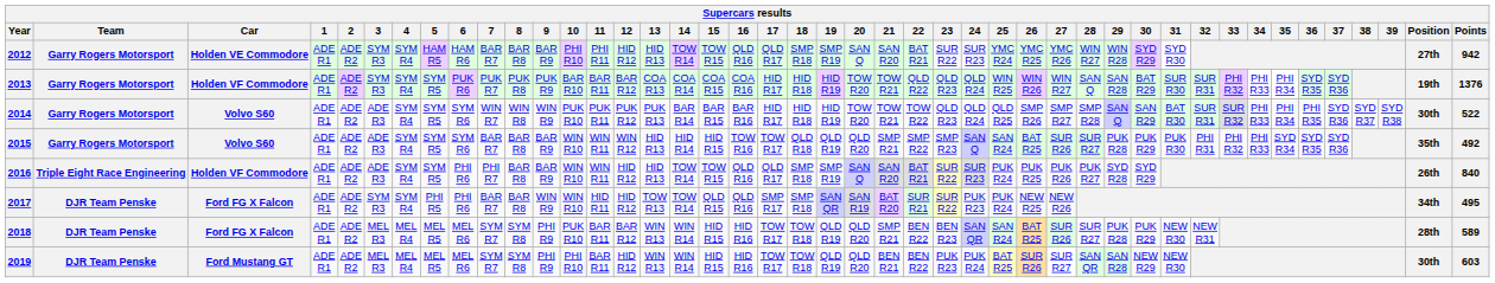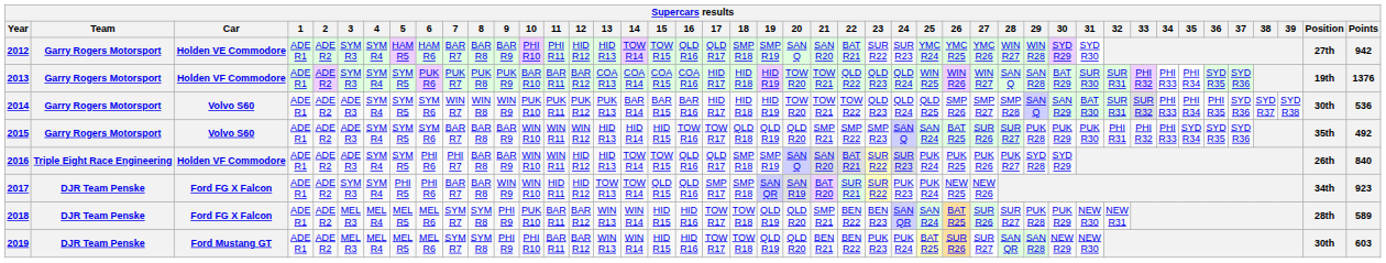 <table class="wikitable" style="text-align:center; font-size:75%">
 <tr>
 <th colspan=45><a href='#'>Supercars</a> results</th>
 </tr>
 <tr>
 <th>Year</th>
 <th>Team</th>
 <th>Car</th>
 <th>1</th>
 <th>2</th>
 <th>3</th>
 <th>4</th>
 <th>5</th>
 <th>6</th>
 <th>7</th>
 <th>8</th>
 <th>9</th>
 <th>10</th>
 <th>11</th>
 <th>12</th>
 <th>13</th>
 <th>14</th>
 <th>15</th>
 <th>16</th>
 <th>17</th>
 <th>18</th>
 <th>19</th>
 <th>20</th>
 <th>21</th>
 <th>22</th>
 <th>23</th>
 <th>24</th>
 <th>25</th>
 <th>26</th>
 <th>27</th>
 <th>28</th>
 <th>29</th>
 <th>30</th>
 <th>31</th>
 <th>32</th>
 <th>33</th>
 <th>34</th>
 <th>35</th>
 <th>36</th>
 <th>37</th>
 <th>38</th>
 <th>39</th>
 <th>Position</th>
 <th>Points</th>
 </tr>
 <tr>
 <th><a href='#'>2012</a></th>
 <th nowrap><a href='#'>Garry Rogers Motorsport</a></th>
 <th nowrap><a href='#'>Holden VE Commodore</a></th>
 <td style="background: #dfffdf"><a href='#'>ADE<br>R1</a><br></td>
 <td style="background: #dfffdf"><a href='#'>ADE<br>R2</a><br></td>
 <td style="background: #dfffdf"><a href='#'>SYM<br>R3</a><br></td>
 <td style="background: #dfffdf"><a href='#'>SYM<br>R4</a><br></td>
 <td style="background: #efcfff"><a href='#'>HAM<br>R5</a><br></td>
 <td style="background: #dfffdf"><a href='#'>HAM<br>R6</a><br></td>
 <td style="background: #dfffdf"><a href='#'>BAR<br>R7</a><br></td>
 <td style="background: #dfffdf"><a href='#'>BAR<br>R8</a><br></td>
 <td style="background: #dfffdf"><a href='#'>BAR<br>R9</a><br></td>
 <td style="background: #efcfff"><a href='#'>PHI<br>R10</a><br></td>
 <td style="background: #dfffdf"><a href='#'>PHI<br>R11</a><br></td>
 <td style="background: #dfffdf"><a href='#'>HID<br>R12</a><br></td>
 <td style="background: #dfffdf"><a href='#'>HID<br>R13</a><br></td>
 <td style="background: #efcfff"><a href='#'>TOW<br>R14</a><br></td>
 <td style="background: #dfffdf"><a href='#'>TOW<br>R15</a><br></td>
 <td style="background: #dfffdf"><a href='#'>QLD<br>R16</a><br></td>
 <td style="background: #dfffdf"><a href='#'>QLD<br>R17</a><br></td>
 <td style="background: #dfffdf"><a href='#'>SMP<br>R18</a><br></td>
 <td style="background: #dfffdf"><a href='#'>SMP<br>R19</a><br></td>
 <td style="background: #dfffdf"><a href='#'>SAN<br>Q</a><br></td>
 <td style="background: #dfffdf"><a href='#'>SAN<br>R20</a><br></td>
 <td style="background: #dfffdf"><a href='#'>BAT<br>R21</a><br></td>
 <td><a href='#'>SUR<br>R22</a></td>
 <td><a href='#'>SUR<br>R23</a></td>
 <td style="background: #dfffdf"><a href='#'>YMC<br>R24</a><br></td>
 <td style="background: #dfffdf"><a href='#'>YMC<br>R25</a><br></td>
 <td style="background: #dfffdf"><a href='#'>YMC<br>R26</a><br></td>
 <td style="background: #dfffdf"><a href='#'>WIN<br>R27</a><br></td>
 <td style="background: #dfffdf"><a href='#'>WIN<br>R28</a><br></td>
 <td style="background: #efcfff"><a href='#'>SYD<br>R29</a><br></td>
 <td style="background: #ffffff"><a href='#'>SYD<br>R30</a><br></td>
 <th colspan=8></th>
 <th>27th</th>
 <th>942</th>
 </tr>
 <tr>
 <th><a href='#'>2013</a></th>
 <th nowrap><a href='#'>Garry Rogers Motorsport</a></th>
 <th nowrap><a href='#'>Holden VF Commodore</a></th>
 <td style="background: #dfffdf"><a href='#'>ADE<br>R1</a><br></td>
 <td style="background: #efcfff"><a href='#'>ADE<br>R2</a><br></td>
 <td style="background: #dfffdf"><a href='#'>SYM<br>R3</a><br></td>
 <td style="background: #dfffdf"><a href='#'>SYM<br>R4</a><br></td>
 <td style="background: #dfffdf"><a href='#'>SYM<br>R5</a><br></td>
 <td style="background: #efcfff"><a href='#'>PUK<br>R6</a><br></td>
 <td style="background: #dfffdf"><a href='#'>PUK<br>R7</a><br></td>
 <td style="background: #dfffdf"><a href='#'>PUK<br>R8</a><br></td>
 <td style="background: #dfffdf"><a href='#'>PUK<br>R9</a><br></td>
 <td style="background: #dfffdf"><a href='#'>BAR<br>R10</a><br></td>
 <td style="background: #dfffdf"><a href='#'>BAR<br>R11</a><br></td>
 <td style="background: #dfffdf"><a href='#'>BAR<br>R12</a><br></td>
 <td style="background: #dfffdf"><a href='#'>COA<br>R13</a><br></td>
 <td style="background: #dfffdf"><a href='#'>COA<br>R14</a><br></td>
 <td style="background: #dfffdf"><a href='#'>COA<br>R15</a><br></td>
 <td style="background: #dfffdf"><a href='#'>COA<br>R16</a><br></td>
 <td style="background: #dfffdf"><a href='#'>HID<br>R17</a><br></td>
 <td style="background: #dfffdf"><a href='#'>HID<br>R18</a><br></td>
 <td style="background: #efcfff"><a href='#'>HID<br>R19</a><br></td>
 <td style="background: #dfffdf"><a href='#'>TOW<br>R20</a><br></td>
 <td style="background: #dfffdf"><a href='#'>TOW<br>R21</a><br></td>
 <td style="background: #dfffdf"><a href='#'>QLD<br>R22</a><br></td>
 <td style="background: #dfffdf"><a href='#'>QLD<br>R23</a><br></td>
 <td style="background: #dfffdf"><a href='#'>QLD<br>R24</a><br></td>
 <td style="background: #dfffdf"><a href='#'>WIN<br>R25</a><br></td>
 <td style="background: #efcfff"><a href='#'>WIN<br>R26</a><br></td>
 <td style="background: #dfffdf"><a href='#'>WIN<br>R27</a><br></td>
 <td style="background: #dfffdf"><a href='#'>SAN<br>Q</a><br></td>
 <td style="background: #dfffdf"><a href='#'>SAN<br>R28</a><br></td>
 <td style="background: #dfffdf"><a href='#'>BAT<br>R29</a><br></td>
 <td style="background: #dfffdf"><a href='#'>SUR<br>R30</a><br></td>
 <td style="background: #dfffdf"><a href='#'>SUR<br>R31</a><br></td>
 <td style="background: #efcfff"><a href='#'>PHI<br>R32</a><br></td>
 <td style="background: #ffffff"><a href='#'>PHI<br>R33</a><br></td>
 <td style="background: #ffffff"><a href='#'>PHI<br>R34</a><br></td>
 <td style="background: #dfffdf"><a href='#'>SYD<br>R35</a><br></td>
 <td style="background: #dfffdf"><a href='#'>SYD<br>R36</a><br></td>
 <th colspan=2></th>
 <th>19th</th>
 <th>1376</th>
 </tr>
 <tr>
 <th><a href='#'>2014</a></th>
 <th nowrap><a href='#'>Garry Rogers Motorsport</a></th>
 <th nowrap><a href='#'>Volvo S60</a></th>
 <td><a href='#'>ADE<br>R1</a></td>
 <td><a href='#'>ADE<br>R2</a></td>
 <td><a href='#'>ADE<br>R3</a></td>
 <td><a href='#'>SYM<br>R4</a></td>
 <td><a href='#'>SYM<br>R5</a></td>
 <td><a href='#'>SYM<br>R6</a></td>
 <td><a href='#'>WIN<br>R7</a></td>
 <td><a href='#'>WIN<br>R8</a></td>
 <td><a href='#'>WIN<br>R9</a></td>
 <td><a href='#'>PUK<br>R10</a></td>
 <td><a href='#'>PUK<br>R11</a></td>
 <td><a href='#'>PUK<br>R12</a></td>
 <td><a href='#'>PUK<br>R13</a></td>
 <td><a href='#'>BAR<br>R14</a></td>
 <td><a href='#'>BAR<br>R15</a></td>
 <td><a href='#'>BAR<br>R16</a></td>
 <td><a href='#'>HID<br>R17</a></td>
 <td><a href='#'>HID<br>R18</a></td>
 <td><a href='#'>HID<br>R19</a></td>
 <td><a href='#'>TOW<br>R20</a></td>
 <td><a href='#'>TOW<br>R21</a></td>
 <td><a href='#'>TOW<br>R22</a></td>
 <td><a href='#'>QLD<br>R23</a></td>
 <td><a href='#'>QLD<br>R24</a></td>
 <td><a href='#'>QLD<br>R25</a></td>
 <td><a href='#'>SMP<br>R26</a></td>
 <td><a href='#'>SMP<br>R27</a></td>
 <td><a href='#'>SMP<br>R28</a></td>
 <td style="background: #cfcfff"><a href='#'>SAN<br>Q</a><br></td>
 <td style="background: #dfffdf"><a href='#'>SAN<br>R29</a><br></td>
 <td style="background: #dfffdf"><a href='#'>BAT<br>R30</a><br></td>
 <td style="background: #dfffdf"><a href='#'>SUR<br>R31</a><br></td>
 <td style="background: #dfdfdf"><a href='#'>SUR<br>R32</a><br></td>
 <td><a href='#'>PHI<br>R33</a></td>
 <td><a href='#'>PHI<br>R34</a></td>
 <td><a href='#'>PHI<br>R35</a></td>
 <td><a href='#'>SYD<br>R36</a></td>
 <td><a href='#'>SYD<br>R37</a></td>
 <td><a href='#'>SYD<br>R38</a></td>
 <th>30th</th>
-<th>522</th>
+<th>536</th>
 </tr>
 <tr>
 <th><a href='#'>2015</a></th>
 <th nowrap><a href='#'>Garry Rogers Motorsport</a></th>
 <th nowrap><a href='#'>Volvo S60</a></th>
 <td><a href='#'>ADE<br>R1</a></td>
 <td><a href='#'>ADE<br>R2</a></td>
 <td><a href='#'>ADE<br>R3</a></td>
 <td><a href='#'>SYM<br>R4</a></td>
 <td><a href='#'>SYM<br>R5</a></td>
 <td><a href='#'>SYM<br>R6</a></td>
 <td><a href='#'>BAR<br>R7</a></td>
 <td><a href='#'>BAR<br>R8</a></td>
 <td><a href='#'>BAR<br>R9</a></td>
 <td><a href='#'>WIN<br>R10</a></td>
 <td><a href='#'>WIN<br>R11</a></td>
 <td><a href='#'>WIN<br>R12</a></td>
 <td><a href='#'>HID<br>R13</a></td>
 <td><a href='#'>HID<br>R14</a></td>
 <td><a href='#'>HID<br>R15</a></td>
 <td><a href='#'>TOW<br>R16</a></td>
 <td><a href='#'>TOW<br>R17</a></td>
 <td><a href='#'>QLD<br>R18</a></td>
 <td><a href='#'>QLD<br>R19</a></td>
 <td><a href='#'>QLD<br>R20</a></td>
 <td><a href='#'>SMP<br>R21</a></td>
 <td><a href='#'>SMP<br>R22</a></td>
 <td><a href='#'>SMP<br>R23</a></td>
 <td style="background: #cfcfff"><a href='#'>SAN<br>Q</a><br></td>
 <td style="background: #dfffdf"><a href='#'>SAN<br>R24</a><br></td>
 <td style="background: #dfffdf"><a href='#'>BAT<br>R25</a><br></td>
 <td style="background: #dfffdf"><a href='#'>SUR<br>R26</a><br></td>
 <td style="background: #dfffdf"><a href='#'>SUR<br>R27</a><br></td>
 <td><a href='#'>PUK<br>R28</a></td>
 <td><a href='#'>PUK<br>R29</a></td>
 <td><a href='#'>PUK<br>R30</a></td>
 <td><a href='#'>PHI<br>R31</a></td>
 <td><a href='#'>PHI<br>R32</a></td>
 <td><a href='#'>PHI<br>R33</a></td>
 <td><a href='#'>SYD<br>R34</a></td>
 <td><a href='#'>SYD<br>R35</a></td>
 <td><a href='#'>SYD<br>R36</a></td>
 <th colspan=2></th>
 <th>35th</th>
 <th>492</th>
 </tr>
 <tr>
 <th><a href='#'>2016</a></th>
 <th nowrap><a href='#'>Triple Eight Race Engineering</a></th>
 <th nowrap><a href='#'>Holden VF Commodore</a></th>
 <td><a href='#'>ADE<br>R1</a></td>
 <td><a href='#'>ADE<br>R2</a></td>
 <td><a href='#'>ADE<br>R3</a></td>
 <td><a href='#'>SYM<br>R4</a></td>
 <td><a href='#'>SYM<br>R5</a></td>
 <td><a href='#'>PHI<br>R6</a></td>
 <td><a href='#'>PHI<br>R7</a></td>
 <td><a href='#'>BAR<br>R8</a></td>
 <td><a href='#'>BAR<br>R9</a></td>
 <td><a href='#'>WIN<br>R10</a></td>
 <td><a href='#'>WIN<br>R11</a></td>
 <td><a href='#'>HID<br>R12</a></td>
 <td><a href='#'>HID<br>R13</a></td>
 <td><a href='#'>TOW<br>R14</a></td>
 <td><a href='#'>TOW<br>R15</a></td>
 <td><a href='#'>QLD<br>R16</a></td>
 <td><a href='#'>QLD<br>R17</a></td>
 <td><a href='#'>SMP<br>R18</a></td>
 <td><a href='#'>SMP<br>R19</a></td>
 <td style="background: #cfcfff"><a href='#'>SAN<br>Q</a><br></td>
 <td style="background: #dfdfdf"><a href='#'>SAN<br>R20</a><br></td>
 <td style="background: #dfdfdf"><a href='#'>BAT<br>R21</a><br></td>
 <td style="background: #ffffbf"><a href='#'>SUR<br>R22</a><br></td>
 <td style="background: #dfdfdf"><a href='#'>SUR<br>R23</a><br></td>
 <td><a href='#'>PUK<br>R24</a></td>
 <td><a href='#'>PUK<br>R25</a></td>
 <td><a href='#'>PUK<br>R26</a></td>
 <td><a href='#'>PUK<br>R27</a></td>
 <td><a href='#'>SYD<br>R28</a></td>
 <td><a href='#'>SYD<br>R29</a></td>
 <th colspan=9></th>
 <th>26th</th>
 <th>840</th>
 </tr>
 <tr>
 <th><a href='#'>2017</a></th>
 <th nowrap><a href='#'>DJR Team Penske</a></th>
 <th nowrap><a href='#'>Ford FG X Falcon</a></th>
 <td><a href='#'>ADE<br>R1</a></td>
 <td><a href='#'>ADE<br>R2</a></td>
 <td><a href='#'>SYM<br>R3</a></td>
 <td><a href='#'>SYM<br>R4</a></td>
 <td><a href='#'>PHI<br>R5</a></td>
 <td><a href='#'>PHI<br>R6</a></td>
 <td><a href='#'>BAR<br>R7</a></td>
 <td><a href='#'>BAR<br>R8</a></td>
 <td><a href='#'>WIN<br>R9</a></td>
 <td><a href='#'>WIN<br>R10</a></td>
 <td><a href='#'>HID<br>R11</a></td>
 <td><a href='#'>HID<br>R12</a></td>
 <td><a href='#'>TOW<br>R13</a></td>
 <td><a href='#'>TOW<br>R14</a></td>
 <td><a href='#'>QLD<br>R15</a></td>
 <td><a href='#'>QLD<br>R16</a></td>
 <td><a href='#'>SMP<br>R17</a></td>
 <td><a href='#'>SMP<br>R18</a></td>
 <td style="background: #cfcfff"><a href='#'>SAN<br>QR</a><br></td>
 <td style="background: #dfdfdf"><a href='#'>SAN<br>R19</a><br></td>
 <td style="background: #efcfff"><a href='#'>BAT<br>R20</a><br></td>
 <td style="background: #dfffdf"><a href='#'>SUR<br>R21</a><br></td>
 <td style="background: #ffffbf"><a href='#'>SUR<br>R22</a><br></td>
 <td><a href='#'>PUK<br>R23</a></td>
 <td><a href='#'>PUK<br>R24</a></td>
 <td><a href='#'>NEW<br>R25</a></td>
 <td><a href='#'>NEW<br>R26</a></td>
 <th colspan=12></th>
 <th>34th</th>
-<th>495</th>
+<th>923</th>
 </tr>
 <tr>
 <th><a href='#'>2018</a></th>
 <th><a href='#'>DJR Team Penske</a></th>
 <th><a href='#'>Ford FG X Falcon</a></th>
 <td><a href='#'>ADE<br>R1</a></td>
 <td><a href='#'>ADE<br>R2</a></td>
 <td><a href='#'>MEL<br>R3</a></td>
 <td><a href='#'>MEL<br>R4</a></td>
 <td><a href='#'>MEL<br>R5</a></td>
 <td><a href='#'>MEL<br>R6</a></td>
 <td><a href='#'>SYM<br>R7</a></td>
 <td><a href='#'>SYM<br>R8</a></td>
 <td><a href='#'>PHI<br>R9</a></td>
 <td><a href='#'>PUK<br>R10</a></td>
 <td><a href='#'>BAR<br>R11</a></td>
 <td><a href='#'>BAR<br>R12</a></td>
 <td><a href='#'>WIN<br>R13</a></td>
 <td><a href='#'>WIN<br>R14</a></td>
 <td><a href='#'>HID<br>R15</a></td>
 <td><a href='#'>HID<br>R16</a></td>
 <td><a href='#'>TOW<br>R17</a></td>
 <td><a href='#'>TOW<br>R18</a></td>
 <td><a href='#'>QLD<br>R19</a></td>
 <td><a href='#'>QLD<br>R20</a></td>
 <td><a href='#'>SMP<br>R21</a></td>
 <td><a href='#'>BEN<br>R22</a></td>
 <td><a href='#'>BEN<br>R23</a></td>
 <td style="background: #cfcfff"><a href='#'>SAN<br>QR</a><br></td>
 <td style="background: #dfffdf"><a href='#'>SAN<br>R24</a><br></td>
 <td style="background: #ffdf9f"><a href='#'>BAT<br>R25</a><br></td>
 <td style="background: #dfffdf"><a href='#'>SUR<br>R26</a><br></td>
 <td><a href='#'>SUR<br>R27</a><br></td>
 <td><a href='#'>PUK<br>R28</a></td>
 <td><a href='#'>PUK<br>R29</a></td>
 <td><a href='#'>NEW<br>R30</a></td>
 <td><a href='#'>NEW<br>R31</a></td>
 <th colspan=7></th>
 <th>28th</th>
 <th>589</th>
 </tr>
 <tr>
 <th><a href='#'>2019</a></th>
 <th><a href='#'>DJR Team Penske</a></th>
 <th><a href='#'>Ford Mustang GT</a></th>
 <td><a href='#'>ADE<br>R1</a></td>
 <td><a href='#'>ADE<br>R2</a></td>
 <td><a href='#'>MEL<br>R3</a></td>
 <td><a href='#'>MEL<br>R4</a></td>
 <td><a href='#'>MEL<br>R5</a></td>
 <td><a href='#'>MEL<br>R6</a></td>
 <td><a href='#'>SYM<br>R7</a></td>
 <td><a href='#'>SYM<br>R8</a></td>
 <td><a href='#'>PHI<br>R9</a></td>
 <td><a href='#'>PHI<br>R10</a></td>
 <td><a href='#'>BAR<br>R11</a></td>
-<td><a href='#'>HID<br>R12</a></td>
+<td><a href='#'>BAR<br>R12</a></td>
 <td><a href='#'>WIN<br>R13</a></td>
 <td><a href='#'>WIN<br>R14</a></td>
 <td><a href='#'>HID<br>R15</a></td>
 <td><a href='#'>HID<br>R16</a></td>
 <td><a href='#'>TOW<br>R17</a></td>
 <td><a href='#'>TOW<br>R18</a></td>
 <td><a href='#'>QLD<br>R19</a></td>
 <td><a href='#'>QLD<br>R20</a></td>
 <td><a href='#'>BEN<br>R21</a></td>
 <td><a href='#'>BEN<br>R22</a></td>
 <td><a href='#'>PUK<br>R23</a></td>
 <td><a href='#'>PUK<br>R24</a></td>
 <td style="background: #ffffbf"><a href='#'>BAT<br>R25</a><br></td>
 <td style="background: #ffdf9f"><a href='#'>SUR<br>R26</a><br></td>
 <td style="background: #ffffff"><a href='#'>SUR<br>R27</a><br></td>
 <td style="background: #dfffdf"><a href='#'>SAN<br>QR</a><strong><br></strong></td>
 <td style="background: #dfffdf"><a href='#'>SAN<br>R28</a><br></td>
 <td><a href='#'>NEW<br>R29</a></td>
 <td><a href='#'>NEW<br>R30</a></td>
 <th colspan=8></th>
 <th>30th</th>
 <th>603</th>
 </tr>
 </table>
